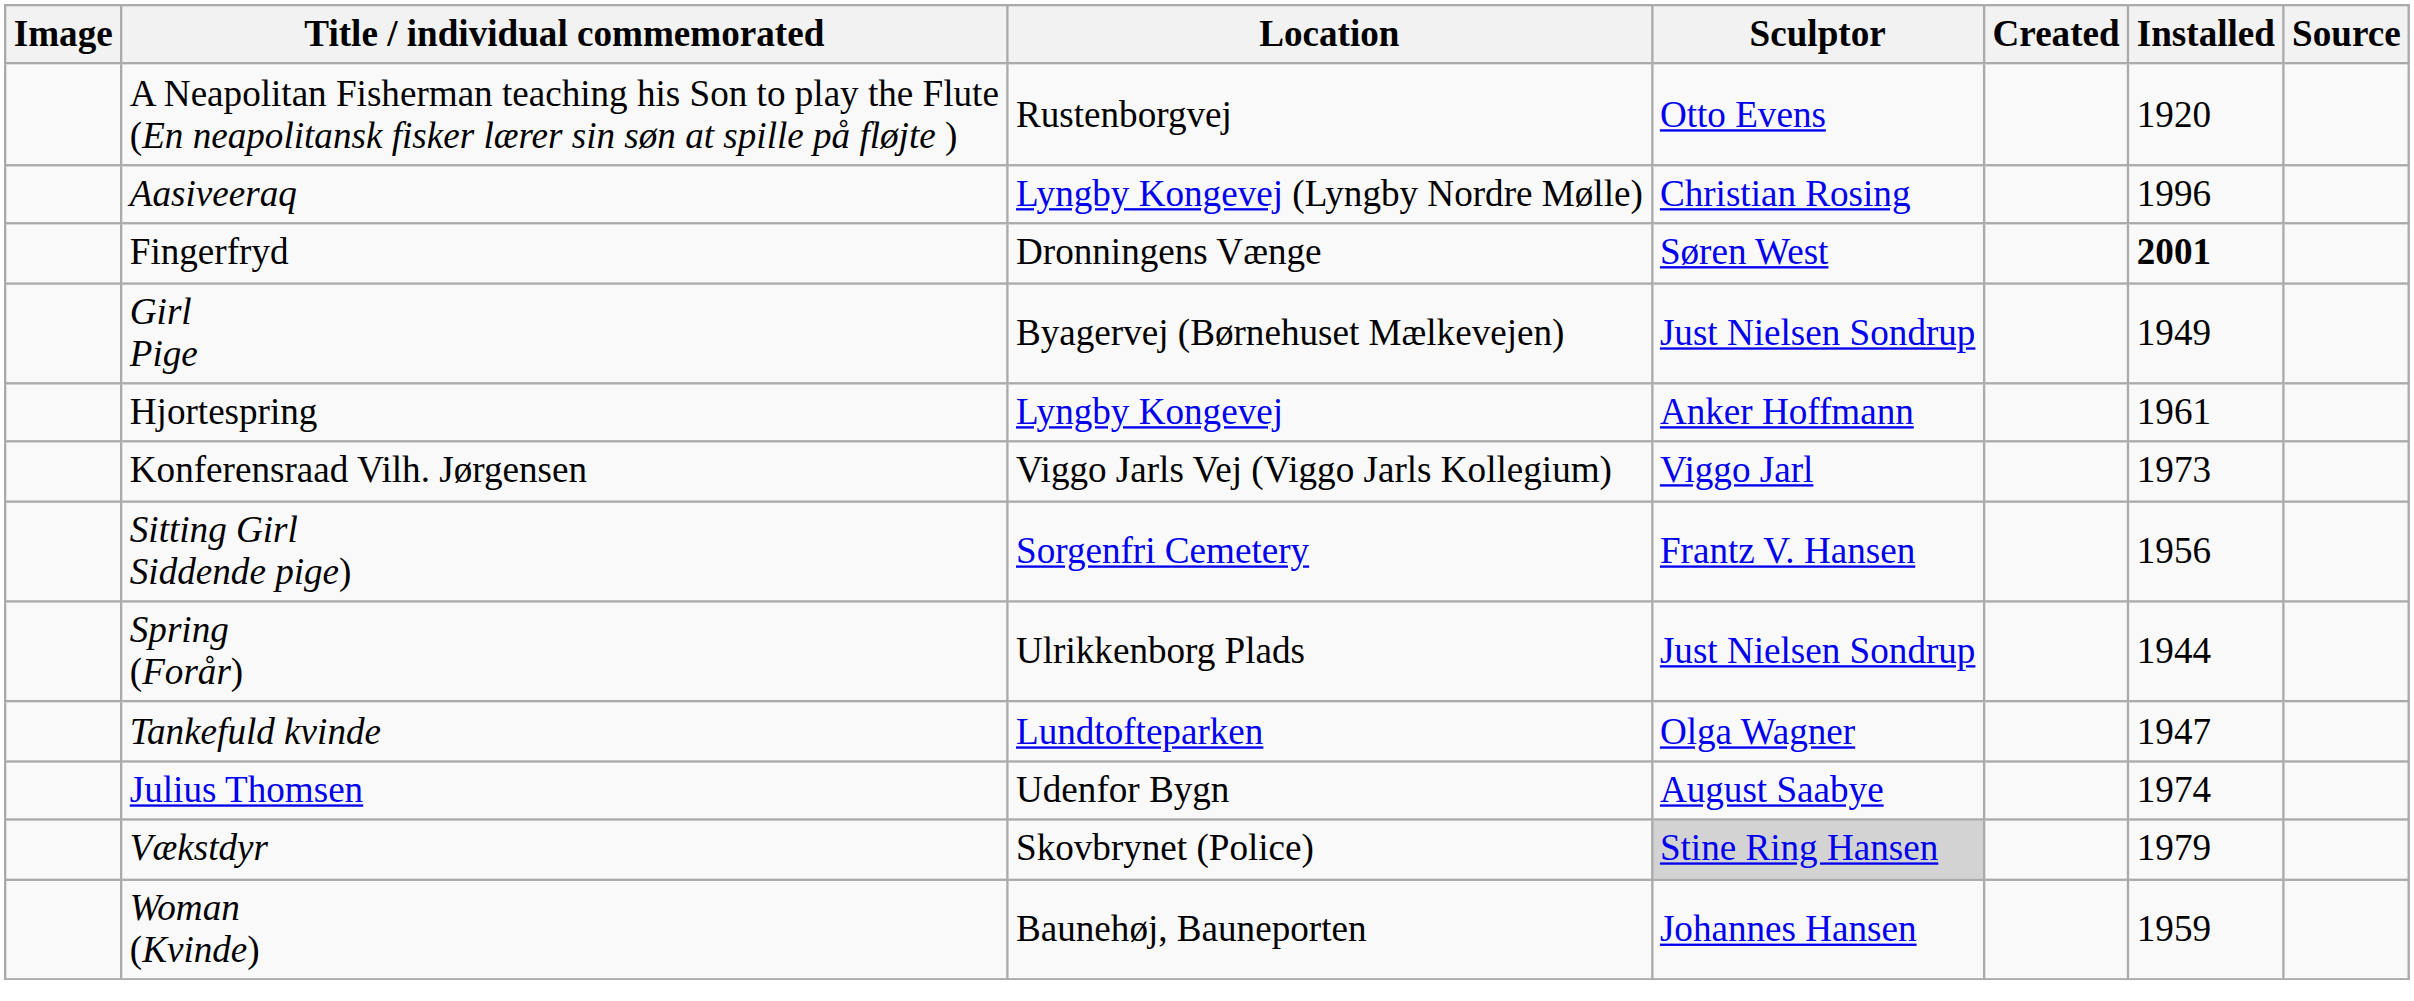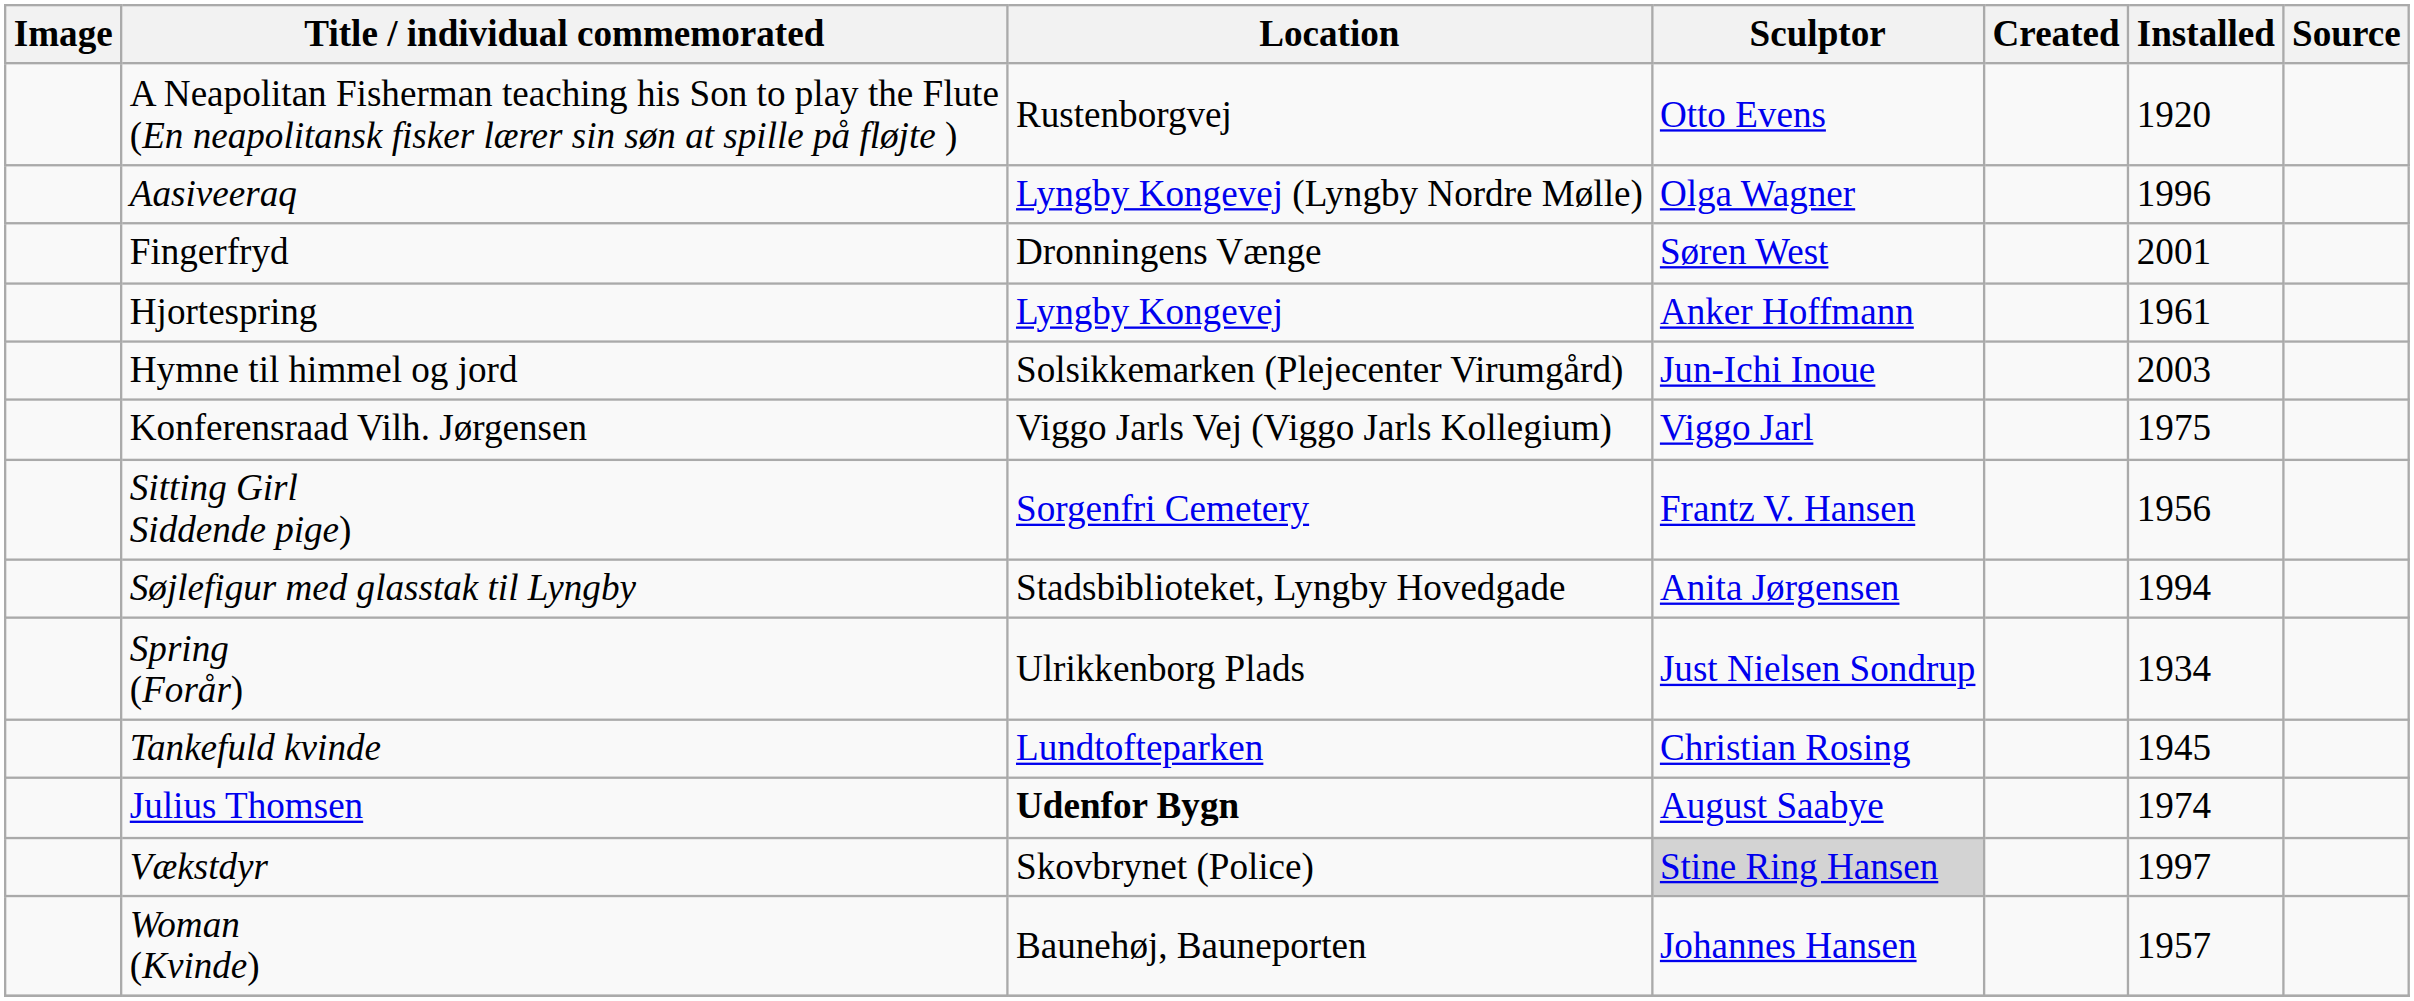 <table class="wikitable sortable">
 <tr>
 <th>Image</th>
 <th>Title / individual commemorated</th>
 <th>Location</th>
 <th>Sculptor</th>
 <th>Created</th>
 <th>Installed</th>
 <th>Source</th>
 </tr>
 <tr>
 <td></td>
 <td>A Neapolitan Fisherman teaching his Son to play the Flute <br> (<em>En neapolitansk fisker lærer sin søn at spille på fløjte </em>)</td>
 <td>Rustenborgvej </td>
 <td><a href='#'>Otto Evens</a></td>
 <td></td>
 <td>1920</td>
 <td></td>
 </tr>
 <tr>
 <td></td>
 <td><em>Aasiveeraq</em></td>
 <td><a href='#'>Lyngby Kongevej</a> (Lyngby Nordre Mølle) </td>
-<td><a href='#'>Christian Rosing</a></td>
+<td><a href='#'>Olga Wagner</a></td>
 <td></td>
 <td>1996</td>
 <td></td>
 </tr>
 <tr>
 <td></td>
 <td>Fingerfryd</td>
 <td>Dronningens Vænge </td>
 <td><a href='#'>Søren West</a></td>
 <td></td>
-<td><strong>2001</strong></td>
-<td></td>
-</tr>
-<tr>
-<td></td>
-<td><em>Girl</em> <br> <em>Pige</em></td>
-<td>Byagervej (Børnehuset Mælkevejen) </td>
-<td><a href='#'>Just Nielsen Sondrup</a></td>
-<td></td>
-<td>1949</td>
+<td>2001</td>
 <td></td>
 </tr>
 <tr>
 <td></td>
 <td>Hjortespring</td>
 <td><a href='#'>Lyngby Kongevej</a> </td>
 <td><a href='#'>Anker Hoffmann</a></td>
 <td></td>
 <td>1961</td>
 <td></td>
 </tr>
 <tr>
 <td></td>
+<td>Hymne til himmel og jord</td>
+<td>Solsikkemarken (Plejecenter Virumgård) </td>
+<td><a href='#'>Jun-Ichi Inoue</a></td>
+<td></td>
+<td>2003</td>
+<td></td>
+</tr>
+<tr>
+<td></td>
 <td>Konferensraad Vilh. Jørgensen</td>
 <td>Viggo Jarls Vej (Viggo Jarls Kollegium) </td>
 <td><a href='#'>Viggo Jarl</a></td>
 <td></td>
-<td>1973</td>
+<td>1975</td>
 <td></td>
 </tr>
 <tr>
 <td></td>
 <td><em>Sitting Girl</em> <br><em>Siddende pige</em>)</td>
 <td><a href='#'>Sorgenfri Cemetery</a> </td>
 <td><a href='#'>Frantz V. Hansen</a></td>
 <td></td>
 <td>1956</td>
 <td></td>
 </tr>
 <tr>
 <td></td>
+<td><em>Søjlefigur med glasstak til Lyngby</em></td>
+<td>Stadsbiblioteket, Lyngby Hovedgade </td>
+<td><a href='#'>Anita Jørgensen</a></td>
+<td></td>
+<td>1994</td>
+<td></td>
+</tr>
+<tr>
+<td></td>
 <td><em>Spring</em> <br> (<em>Forår</em>)</td>
 <td>Ulrikkenborg Plads </td>
 <td><a href='#'>Just Nielsen Sondrup</a></td>
 <td></td>
-<td>1944</td>
+<td>1934</td>
 <td></td>
 </tr>
 <tr>
 <td></td>
 <td><em>Tankefuld kvinde</em></td>
 <td><a href='#'>Lundtofteparken</a> </td>
-<td><a href='#'>Olga Wagner</a></td>
+<td><a href='#'>Christian Rosing</a></td>
 <td></td>
-<td>1947</td>
+<td>1945</td>
 <td></td>
 </tr>
 <tr>
 <td></td>
 <td><a href='#'>Julius Thomsen</a></td>
-<td>Udenfor Bygn </td>
+<td><strong>Udenfor Bygn </strong></td>
 <td><a href='#'>August Saabye</a></td>
 <td></td>
 <td>1974</td>
 <td></td>
 </tr>
 <tr>
 <td></td>
 <td><em>Vækstdyr</em></td>
 <td>Skovbrynet (Police)</td>
 <td style="background: lightgrey;"><a href='#'>Stine Ring Hansen</a></td>
 <td></td>
-<td>1979</td>
+<td>1997</td>
 <td></td>
 </tr>
 <tr>
 <td></td>
 <td><em>Woman</em> <br> (<em>Kvinde</em>)</td>
 <td>Baunehøj, Bauneporten </td>
 <td><a href='#'>Johannes Hansen</a></td>
 <td></td>
-<td>1959</td>
+<td>1957</td>
 <td></td>
 </tr>
 <tr>
 </tr>
 </table>
